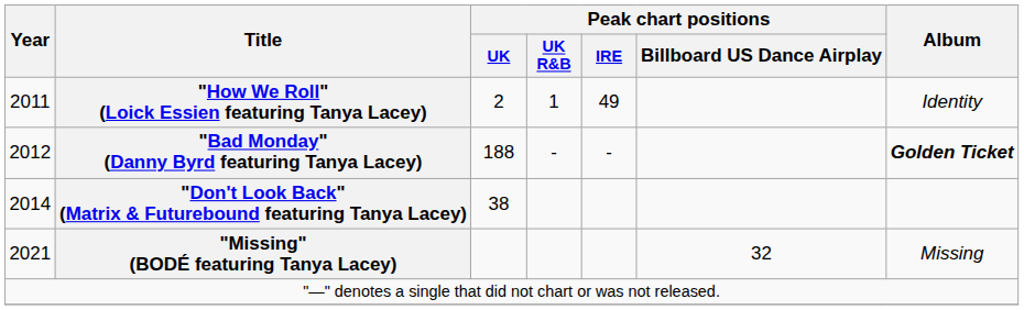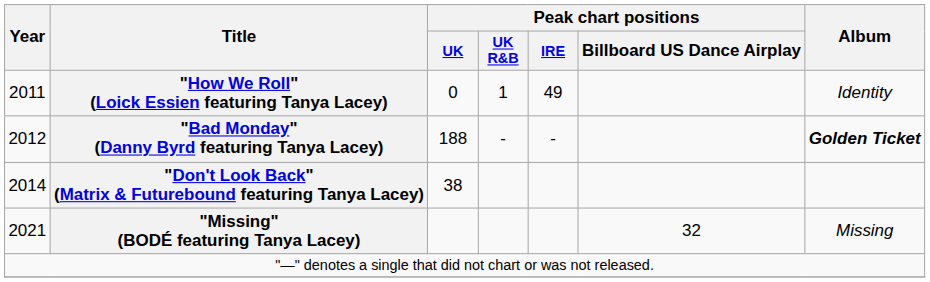 <table class="wikitable plainrowheaders" style="text-align:center;">
 <tr>
 <th scope="col" rowspan="2">Year</th>
 <th scope="col" rowspan="2">Title</th>
 <th colspan="4" scope="col">Peak chart positions</th>
 <th scope="col" rowspan="2">Album</th>
 </tr>
 <tr>
 <th scope="col" style="width:3em;font-size:85%;"><a href='#'>UK</a><br></th>
 <th scope="col" style="width:3em;font-size:85%;"><a href='#'>UK<br>R&B</a><br></th>
 <th scope="col" style="width:3em;font-size:85%;"><a href='#'>IRE</a><br></th>
 <th>Billboard US Dance Airplay</th>
 </tr>
 <tr>
 <td>2011</td>
 <th scope="row">"<a href='#'>How We Roll</a>"<br><span>(<a href='#'>Loick Essien</a> featuring Tanya Lacey)</span></th>
-<td>2</td>
+<td>0</td>
 <td>1</td>
 <td>49</td>
 <td></td>
 <td><em>Identity</em></td>
 </tr>
 <tr>
 <td>2012</td>
 <th scope="row">"<a href='#'>Bad Monday</a>"<br><span>(<a href='#'>Danny Byrd</a> featuring Tanya Lacey)</span></th>
 <td>188</td>
 <td>-</td>
 <td>-</td>
 <td></td>
 <td><strong><em>Golden Ticket</em></strong></td>
 </tr>
 <tr>
 <td>2014</td>
 <th scope="row">"<a href='#'>Don't Look Back</a>"<br><span>(<a href='#'>Matrix & Futurebound</a> featuring Tanya Lacey)</span></th>
 <td>38</td>
 <td></td>
 <td></td>
 <td></td>
 <td></td>
 </tr>
 <tr>
 <td>2021</td>
 <th scope="row">"Missing"<br><span>(BODÉ featuring Tanya Lacey)</span></th>
 <td></td>
 <td></td>
 <td></td>
 <td>32</td>
 <td><em>Missing</em></td>
 </tr>
 <tr>
 <td colspan="15" style="font-size:85%">"—" denotes a single that did not chart or was not released.</td>
 </tr>
 <tr>
 </tr>
 </table>
